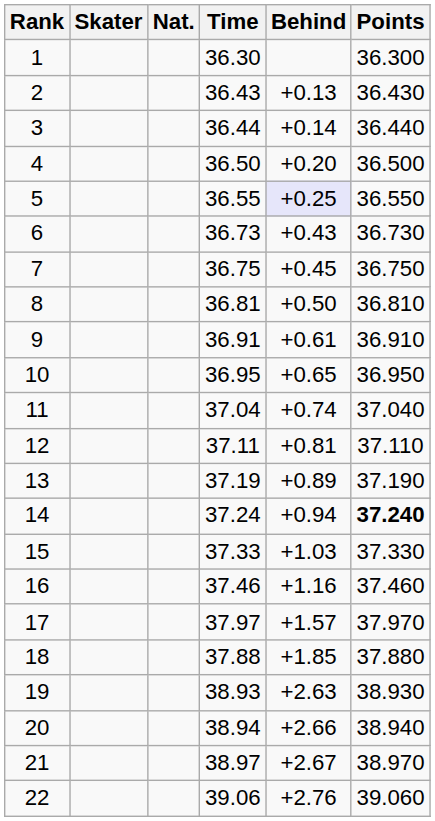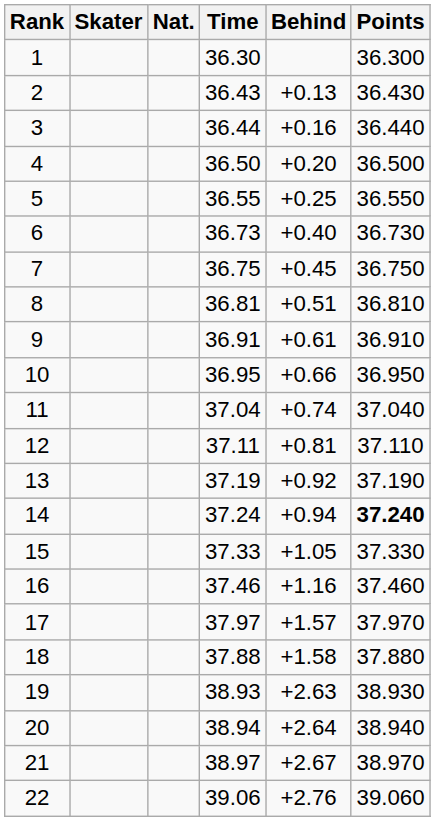 <table class="wikitable sortable" border="1" style="text-align:center">
 <tr>
 <th>Rank</th>
 <th>Skater</th>
 <th>Nat.</th>
 <th>Time</th>
 <th>Behind</th>
 <th>Points</th>
 </tr>
 <tr>
 <td>1</td>
 <td align=left></td>
 <td></td>
 <td>36.30</td>
 <td></td>
 <td>36.300</td>
 </tr>
 <tr>
 <td>2</td>
 <td align=left></td>
 <td></td>
 <td>36.43</td>
 <td>+0.13</td>
 <td>36.430</td>
 </tr>
 <tr>
 <td>3</td>
 <td align=left></td>
 <td></td>
 <td>36.44</td>
-<td>+0.14</td>
+<td>+0.16</td>
 <td>36.440</td>
 </tr>
 <tr>
 <td>4</td>
 <td align=left></td>
 <td></td>
 <td>36.50</td>
 <td>+0.20</td>
 <td>36.500</td>
 </tr>
 <tr>
 <td>5</td>
 <td align=left></td>
 <td></td>
 <td>36.55</td>
-<td style="background: lavender;">+0.25</td>
+<td>+0.25</td>
 <td>36.550</td>
 </tr>
 <tr>
 <td>6</td>
 <td align=left></td>
 <td></td>
 <td>36.73</td>
-<td>+0.43</td>
+<td>+0.40</td>
 <td>36.730</td>
 </tr>
 <tr>
 <td>7</td>
 <td align=left></td>
 <td></td>
 <td>36.75</td>
 <td>+0.45</td>
 <td>36.750</td>
 </tr>
 <tr>
 <td>8</td>
 <td align=left></td>
 <td></td>
 <td>36.81</td>
-<td>+0.50</td>
+<td>+0.51</td>
 <td>36.810</td>
 </tr>
 <tr>
 <td>9</td>
 <td align=left></td>
 <td></td>
 <td>36.91</td>
 <td>+0.61</td>
 <td>36.910</td>
 </tr>
 <tr>
 <td>10</td>
 <td align=left></td>
 <td></td>
 <td>36.95</td>
-<td>+0.65</td>
+<td>+0.66</td>
 <td>36.950</td>
 </tr>
 <tr>
 <td>11</td>
 <td align=left></td>
 <td></td>
 <td>37.04</td>
 <td>+0.74</td>
 <td>37.040</td>
 </tr>
 <tr>
 <td>12</td>
 <td align=left></td>
 <td></td>
 <td>37.11</td>
 <td>+0.81</td>
 <td>37.110</td>
 </tr>
 <tr>
 <td>13</td>
 <td align=left></td>
 <td></td>
 <td>37.19</td>
-<td>+0.89</td>
+<td>+0.92</td>
 <td>37.190</td>
 </tr>
 <tr>
 <td>14</td>
 <td align=left></td>
 <td></td>
 <td>37.24</td>
 <td>+0.94</td>
 <td><strong>37.240</strong></td>
 </tr>
 <tr>
 <td>15</td>
 <td align=left></td>
 <td></td>
 <td>37.33</td>
-<td>+1.03</td>
+<td>+1.05</td>
 <td>37.330</td>
 </tr>
 <tr>
 <td>16</td>
 <td align=left></td>
 <td></td>
 <td>37.46</td>
 <td>+1.16</td>
 <td>37.460</td>
 </tr>
 <tr>
 <td>17</td>
 <td align=left></td>
 <td></td>
 <td>37.97</td>
 <td>+1.57</td>
 <td>37.970</td>
 </tr>
 <tr>
 <td>18</td>
 <td align=left></td>
 <td></td>
 <td>37.88</td>
-<td>+1.85</td>
+<td>+1.58</td>
 <td>37.880</td>
 </tr>
 <tr>
 <td>19</td>
 <td align=left></td>
 <td></td>
 <td>38.93</td>
 <td>+2.63</td>
 <td>38.930</td>
 </tr>
 <tr>
 <td>20</td>
 <td align=left></td>
 <td></td>
 <td>38.94</td>
-<td>+2.66</td>
+<td>+2.64</td>
 <td>38.940</td>
 </tr>
 <tr>
 <td>21</td>
 <td align=left></td>
 <td></td>
 <td>38.97</td>
 <td>+2.67</td>
 <td>38.970</td>
 </tr>
 <tr>
 <td>22</td>
 <td align=left></td>
 <td></td>
 <td>39.06</td>
 <td>+2.76</td>
 <td>39.060</td>
 </tr>
 <tr>
 </tr>
 </table>
